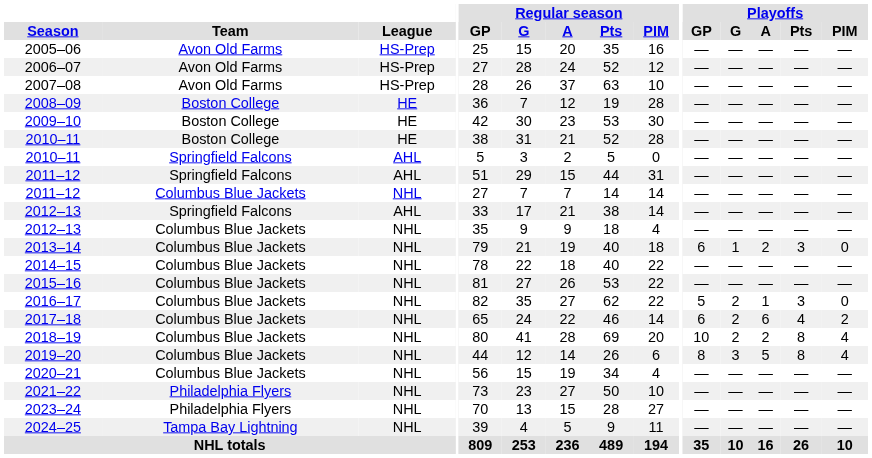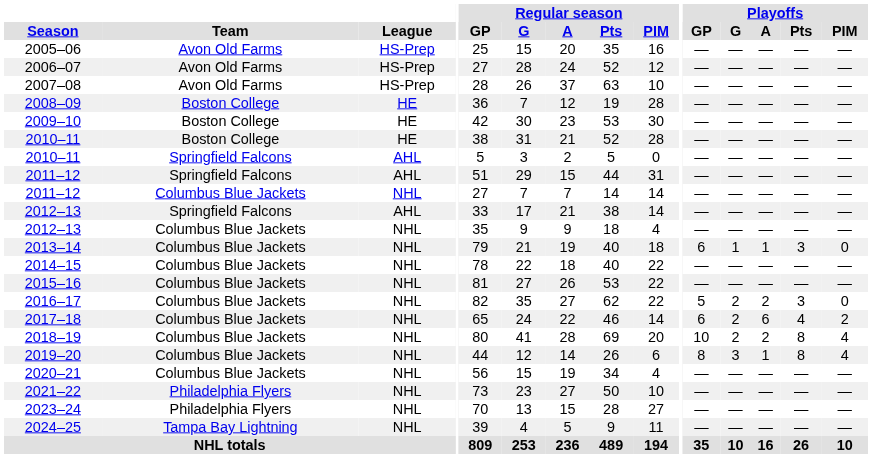 <table border="0" cellpadding="1" cellspacing="0" style="text-align:center; width:60em">
 <tr bgcolor="#e0e0e0">
 <th colspan="3" bgcolor="#ffffff"></th>
 <th rowspan="100" bgcolor="#ffffff"></th>
 <th colspan="5"><a href='#'>Regular season</a></th>
 <th rowspan="100" bgcolor="#ffffff"></th>
 <th colspan="5"><a href='#'>Playoffs</a></th>
 </tr>
 <tr bgcolor="#e0e0e0">
 <th><a href='#'>Season</a></th>
 <th>Team</th>
 <th>League</th>
 <th>GP</th>
 <th><a href='#'>G</a></th>
 <th><a href='#'>A</a></th>
 <th><a href='#'>Pts</a></th>
 <th><a href='#'>PIM</a></th>
 <th>GP</th>
 <th>G</th>
 <th>A</th>
 <th>Pts</th>
 <th>PIM</th>
 </tr>
 <tr>
 <td>2005–06</td>
 <td><a href='#'>Avon Old Farms</a></td>
 <td><a href='#'>HS-Prep</a></td>
 <td>25</td>
 <td>15</td>
 <td>20</td>
 <td>35</td>
 <td>16</td>
 <td>—</td>
 <td>—</td>
 <td>—</td>
 <td>—</td>
 <td>—</td>
 </tr>
 <tr bgcolor="#f0f0f0">
 <td>2006–07</td>
 <td>Avon Old Farms</td>
 <td>HS-Prep</td>
 <td>27</td>
 <td>28</td>
 <td>24</td>
 <td>52</td>
 <td>12</td>
 <td>—</td>
 <td>—</td>
 <td>—</td>
 <td>—</td>
 <td>—</td>
 </tr>
 <tr>
 <td>2007–08</td>
 <td>Avon Old Farms</td>
 <td>HS-Prep</td>
 <td>28</td>
 <td>26</td>
 <td>37</td>
 <td>63</td>
 <td>10</td>
 <td>—</td>
 <td>—</td>
 <td>—</td>
 <td>—</td>
 <td>—</td>
 </tr>
 <tr bgcolor="#f0f0f0">
 <td><a href='#'>2008–09</a></td>
 <td><a href='#'>Boston College</a></td>
 <td><a href='#'>HE</a></td>
 <td>36</td>
 <td>7</td>
 <td>12</td>
 <td>19</td>
 <td>28</td>
 <td>—</td>
 <td>—</td>
 <td>—</td>
 <td>—</td>
 <td>—</td>
 </tr>
 <tr>
 <td><a href='#'>2009–10</a></td>
 <td>Boston College</td>
 <td>HE</td>
 <td>42</td>
 <td>30</td>
 <td>23</td>
 <td>53</td>
 <td>30</td>
 <td>—</td>
 <td>—</td>
 <td>—</td>
 <td>—</td>
 <td>—</td>
 </tr>
 <tr bgcolor="#f0f0f0">
 <td><a href='#'>2010–11</a></td>
 <td>Boston College</td>
 <td>HE</td>
 <td>38</td>
 <td>31</td>
 <td>21</td>
 <td>52</td>
 <td>28</td>
 <td>—</td>
 <td>—</td>
 <td>—</td>
 <td>—</td>
 <td>—</td>
 </tr>
 <tr>
 <td><a href='#'>2010–11</a></td>
 <td><a href='#'>Springfield Falcons</a></td>
 <td><a href='#'>AHL</a></td>
 <td>5</td>
 <td>3</td>
 <td>2</td>
 <td>5</td>
 <td>0</td>
 <td>—</td>
 <td>—</td>
 <td>—</td>
 <td>—</td>
 <td>—</td>
 </tr>
 <tr bgcolor="#f0f0f0">
 <td><a href='#'>2011–12</a></td>
 <td>Springfield Falcons</td>
 <td>AHL</td>
 <td>51</td>
 <td>29</td>
 <td>15</td>
 <td>44</td>
 <td>31</td>
 <td>—</td>
 <td>—</td>
 <td>—</td>
 <td>—</td>
 <td>—</td>
 </tr>
 <tr>
 <td><a href='#'>2011–12</a></td>
 <td><a href='#'>Columbus Blue Jackets</a></td>
 <td><a href='#'>NHL</a></td>
 <td>27</td>
 <td>7</td>
 <td>7</td>
 <td>14</td>
 <td>14</td>
 <td>—</td>
 <td>—</td>
 <td>—</td>
 <td>—</td>
 <td>—</td>
 </tr>
 <tr bgcolor="#f0f0f0">
 <td><a href='#'>2012–13</a></td>
 <td>Springfield Falcons</td>
 <td>AHL</td>
 <td>33</td>
 <td>17</td>
 <td>21</td>
 <td>38</td>
 <td>14</td>
 <td>—</td>
 <td>—</td>
 <td>—</td>
 <td>—</td>
 <td>—</td>
 </tr>
 <tr>
 <td><a href='#'>2012–13</a></td>
 <td>Columbus Blue Jackets</td>
 <td>NHL</td>
 <td>35</td>
 <td>9</td>
 <td>9</td>
 <td>18</td>
 <td>4</td>
 <td>—</td>
 <td>—</td>
 <td>—</td>
 <td>—</td>
 <td>—</td>
 </tr>
 <tr bgcolor="#f0f0f0">
 <td><a href='#'>2013–14</a></td>
 <td>Columbus Blue Jackets</td>
 <td>NHL</td>
 <td>79</td>
 <td>21</td>
 <td>19</td>
 <td>40</td>
 <td>18</td>
 <td>6</td>
 <td>1</td>
-<td>2</td>
+<td>1</td>
 <td>3</td>
 <td>0</td>
 </tr>
 <tr>
 <td><a href='#'>2014–15</a></td>
 <td>Columbus Blue Jackets</td>
 <td>NHL</td>
 <td>78</td>
 <td>22</td>
 <td>18</td>
 <td>40</td>
 <td>22</td>
 <td>—</td>
 <td>—</td>
 <td>—</td>
 <td>—</td>
 <td>—</td>
 </tr>
 <tr bgcolor="#f0f0f0">
 <td><a href='#'>2015–16</a></td>
 <td>Columbus Blue Jackets</td>
 <td>NHL</td>
 <td>81</td>
 <td>27</td>
 <td>26</td>
 <td>53</td>
 <td>22</td>
 <td>—</td>
 <td>—</td>
 <td>—</td>
 <td>—</td>
 <td>—</td>
 </tr>
 <tr>
 <td><a href='#'>2016–17</a></td>
 <td>Columbus Blue Jackets</td>
 <td>NHL</td>
 <td>82</td>
 <td>35</td>
 <td>27</td>
 <td>62</td>
 <td>22</td>
 <td>5</td>
 <td>2</td>
-<td>1</td>
+<td>2</td>
 <td>3</td>
 <td>0</td>
 </tr>
 <tr bgcolor="#f0f0f0">
 <td><a href='#'>2017–18</a></td>
 <td>Columbus Blue Jackets</td>
 <td>NHL</td>
 <td>65</td>
 <td>24</td>
 <td>22</td>
 <td>46</td>
 <td>14</td>
 <td>6</td>
 <td>2</td>
 <td>6</td>
 <td>4</td>
 <td>2</td>
 </tr>
 <tr>
 <td><a href='#'>2018–19</a></td>
 <td>Columbus Blue Jackets</td>
 <td>NHL</td>
 <td>80</td>
 <td>41</td>
 <td>28</td>
 <td>69</td>
 <td>20</td>
 <td>10</td>
 <td>2</td>
 <td>2</td>
 <td>8</td>
 <td>4</td>
 </tr>
 <tr bgcolor="#f0f0f0">
 <td><a href='#'>2019–20</a></td>
 <td>Columbus Blue Jackets</td>
 <td>NHL</td>
 <td>44</td>
 <td>12</td>
 <td>14</td>
 <td>26</td>
 <td>6</td>
 <td>8</td>
 <td>3</td>
-<td>5</td>
+<td>1</td>
 <td>8</td>
 <td>4</td>
 </tr>
 <tr>
 <td><a href='#'>2020–21</a></td>
 <td>Columbus Blue Jackets</td>
 <td>NHL</td>
 <td>56</td>
 <td>15</td>
 <td>19</td>
 <td>34</td>
 <td>4</td>
 <td>—</td>
 <td>—</td>
 <td>—</td>
 <td>—</td>
 <td>—</td>
 </tr>
 <tr bgcolor="#f0f0f0">
 <td><a href='#'>2021–22</a></td>
 <td><a href='#'>Philadelphia Flyers</a></td>
 <td>NHL</td>
 <td>73</td>
 <td>23</td>
 <td>27</td>
 <td>50</td>
 <td>10</td>
 <td>—</td>
 <td>—</td>
 <td>—</td>
 <td>—</td>
 <td>—</td>
 </tr>
 <tr>
 <td><a href='#'>2023–24</a></td>
 <td>Philadelphia Flyers</td>
 <td>NHL</td>
 <td>70</td>
 <td>13</td>
 <td>15</td>
 <td>28</td>
 <td>27</td>
 <td>—</td>
 <td>—</td>
 <td>—</td>
 <td>—</td>
 <td>—</td>
 </tr>
 <tr bgcolor="#f0f0f0">
 <td><a href='#'>2024–25</a></td>
 <td><a href='#'>Tampa Bay Lightning</a></td>
 <td>NHL</td>
 <td>39</td>
 <td>4</td>
 <td>5</td>
 <td>9</td>
 <td>11</td>
 <td>—</td>
 <td>—</td>
 <td>—</td>
 <td>—</td>
 <td>—</td>
 </tr>
 <tr bgcolor="#e0e0e0">
 <th colspan="3">NHL totals</th>
 <th>809</th>
 <th>253</th>
 <th>236</th>
 <th>489</th>
 <th>194</th>
 <th>35</th>
 <th>10</th>
 <th>16</th>
 <th>26</th>
 <th>10</th>
 </tr>
 </table>
